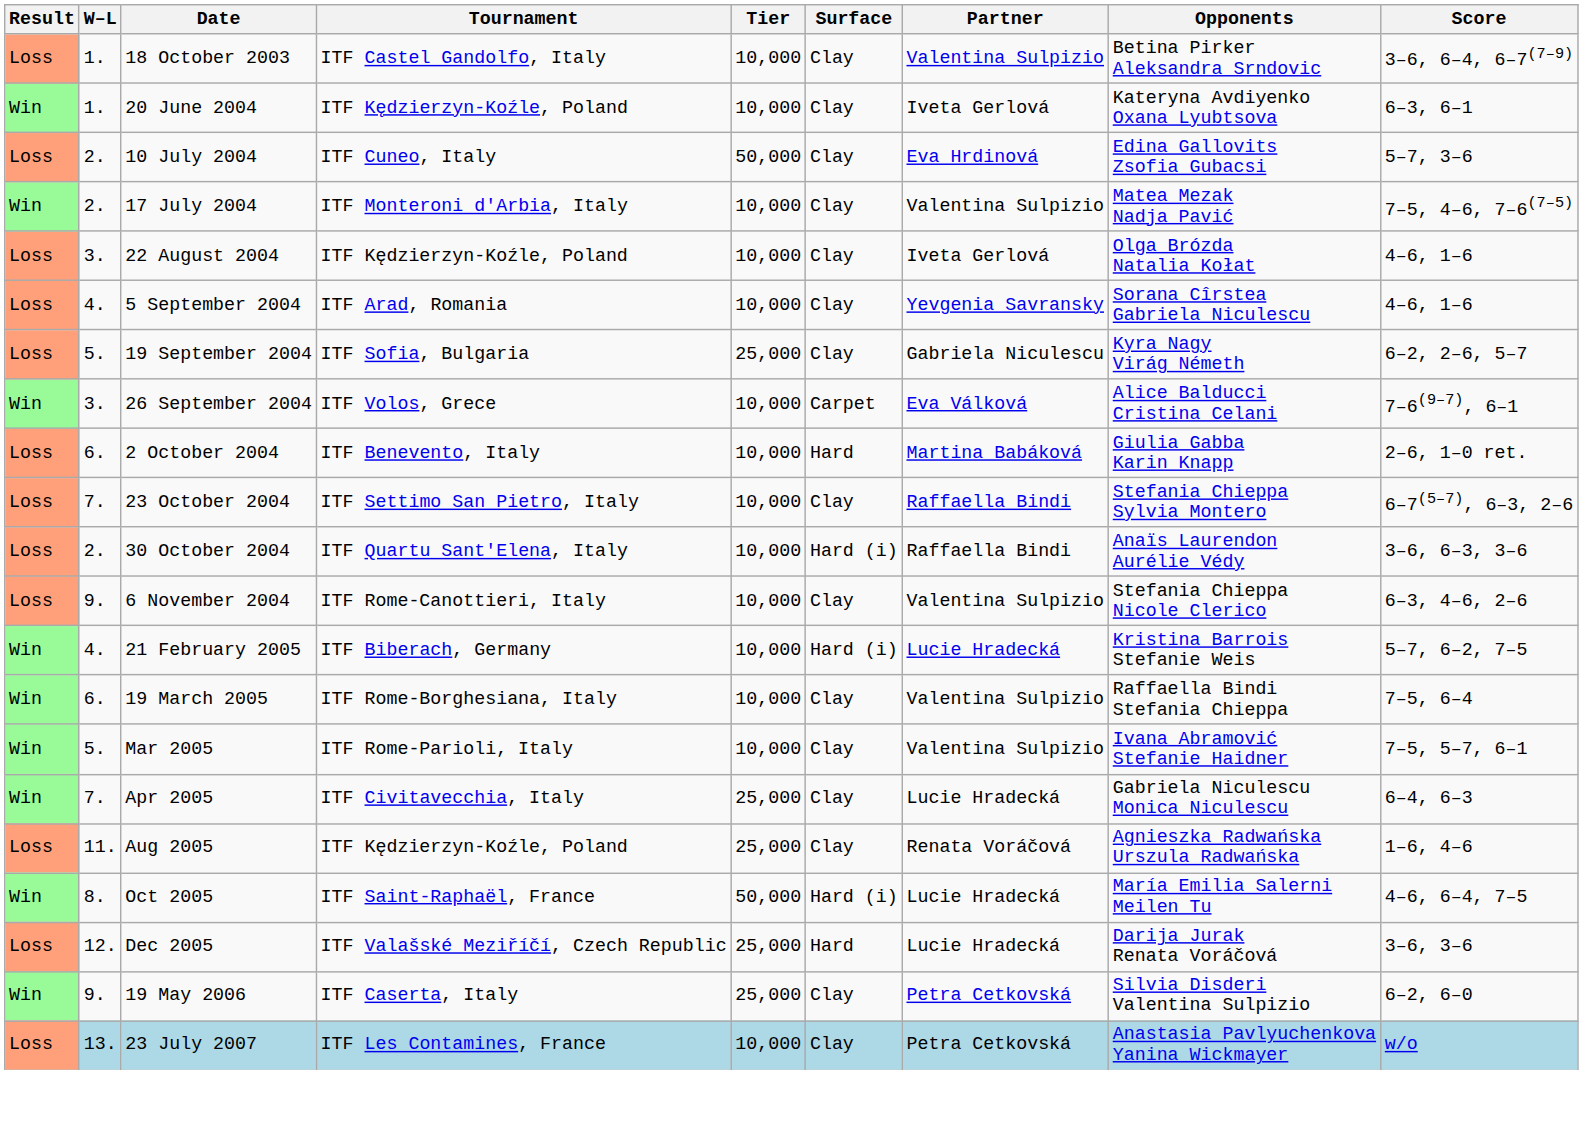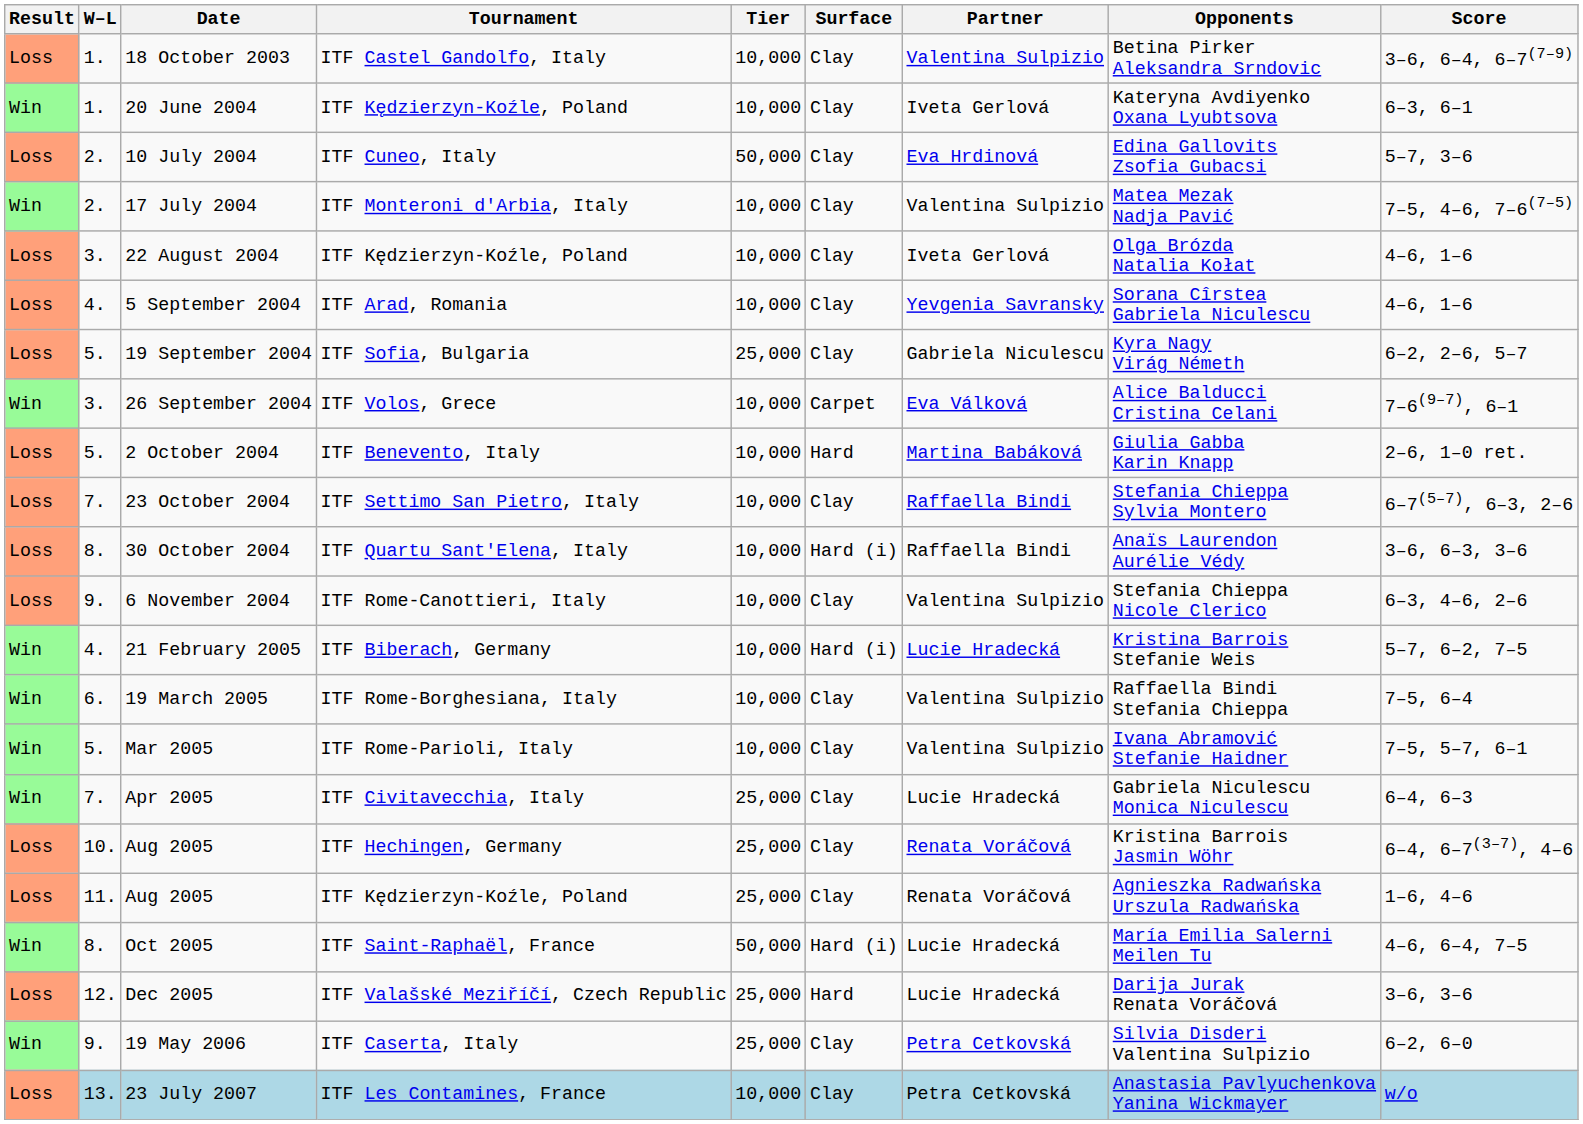 <table class="wikitable sortable" style="font-size:97%">
 <tr>
 <th>Result</th>
 <th>W–L</th>
 <th>Date</th>
 <th>Tournament</th>
 <th>Tier</th>
 <th>Surface</th>
 <th>Partner</th>
 <th>Opponents</th>
 <th>Score</th>
 </tr>
 <tr>
 <td style="background:#ffa07a;">Loss</td>
 <td>1.</td>
 <td>18 October 2003</td>
 <td>ITF <a href='#'>Castel Gandolfo</a>, Italy</td>
 <td>10,000</td>
 <td>Clay</td>
 <td> <a href='#'>Valentina Sulpizio</a></td>
 <td> Betina Pirker <br>  <a href='#'>Aleksandra Srndovic</a></td>
 <td>3–6, 6–4, 6–7<sup>(7–9)</sup></td>
 </tr>
 <tr>
 <td style="background:#98fb98;">Win</td>
 <td>1.</td>
 <td>20 June 2004</td>
 <td>ITF <a href='#'>Kędzierzyn-Koźle</a>, Poland</td>
 <td>10,000</td>
 <td>Clay</td>
 <td> Iveta Gerlová</td>
 <td> Kateryna Avdiyenko <br>  <a href='#'>Oxana Lyubtsova</a></td>
 <td>6–3, 6–1</td>
 </tr>
 <tr>
 <td style="background:#ffa07a;">Loss</td>
 <td>2.</td>
 <td>10 July 2004</td>
 <td>ITF <a href='#'>Cuneo</a>, Italy</td>
 <td>50,000</td>
 <td>Clay</td>
 <td> <a href='#'>Eva Hrdinová</a></td>
 <td> <a href='#'>Edina Gallovits</a> <br>  <a href='#'>Zsofia Gubacsi</a></td>
 <td>5–7, 3–6</td>
 </tr>
 <tr>
 <td style="background:#98fb98;">Win</td>
 <td>2.</td>
 <td>17 July 2004</td>
 <td>ITF <a href='#'>Monteroni d'Arbia</a>, Italy</td>
 <td>10,000</td>
 <td>Clay</td>
 <td> Valentina Sulpizio</td>
 <td> <a href='#'>Matea Mezak</a> <br>  <a href='#'>Nadja Pavić</a></td>
 <td>7–5, 4–6, 7–6<sup>(7–5)</sup></td>
 </tr>
 <tr>
 <td style="background:#ffa07a;">Loss</td>
 <td>3.</td>
 <td>22 August 2004</td>
 <td>ITF Kędzierzyn-Koźle, Poland</td>
 <td>10,000</td>
 <td>Clay</td>
 <td> Iveta Gerlová</td>
 <td> <a href='#'>Olga Brózda</a> <br>  <a href='#'>Natalia Kołat</a></td>
 <td>4–6, 1–6</td>
 </tr>
 <tr>
 <td style="background:#ffa07a;">Loss</td>
 <td>4.</td>
 <td>5 September 2004</td>
 <td>ITF <a href='#'>Arad</a>, Romania</td>
 <td>10,000</td>
 <td>Clay</td>
 <td> <a href='#'>Yevgenia Savransky</a></td>
 <td> <a href='#'>Sorana Cîrstea</a> <br>  <a href='#'>Gabriela Niculescu</a></td>
 <td>4–6, 1–6</td>
 </tr>
 <tr>
 <td style="background:#ffa07a;">Loss</td>
 <td>5.</td>
 <td>19 September 2004</td>
 <td>ITF <a href='#'>Sofia</a>, Bulgaria</td>
 <td>25,000</td>
 <td>Clay</td>
 <td> Gabriela Niculescu</td>
 <td> <a href='#'>Kyra Nagy</a> <br>  <a href='#'>Virág Németh</a></td>
 <td>6–2, 2–6, 5–7</td>
 </tr>
 <tr>
 <td style="background:#98fb98;">Win</td>
 <td>3.</td>
 <td>26 September 2004</td>
 <td>ITF <a href='#'>Volos</a>, Grece</td>
 <td>10,000</td>
 <td>Carpet</td>
 <td> <a href='#'>Eva Válková</a></td>
 <td> <a href='#'>Alice Balducci</a> <br>  <a href='#'>Cristina Celani</a></td>
 <td>7–6<sup>(9–7)</sup>, 6–1</td>
 </tr>
 <tr>
 <td style="background:#ffa07a;">Loss</td>
-<td>6.</td>
+<td>5.</td>
 <td>2 October 2004</td>
 <td>ITF <a href='#'>Benevento</a>, Italy</td>
 <td>10,000</td>
 <td>Hard</td>
 <td> <a href='#'>Martina Babáková</a></td>
 <td> <a href='#'>Giulia Gabba</a> <br>  <a href='#'>Karin Knapp</a></td>
 <td>2–6, 1–0 ret.</td>
 </tr>
 <tr>
 <td style="background:#ffa07a;">Loss</td>
 <td>7.</td>
 <td>23 October 2004</td>
 <td>ITF <a href='#'>Settimo San Pietro</a>, Italy</td>
 <td>10,000</td>
 <td>Clay</td>
 <td> <a href='#'>Raffaella Bindi</a></td>
 <td> <a href='#'>Stefania Chieppa</a> <br>  <a href='#'>Sylvia Montero</a></td>
 <td>6–7<sup>(5–7)</sup>, 6–3, 2–6</td>
 </tr>
 <tr>
 <td style="background:#ffa07a;">Loss</td>
-<td>2.</td>
+<td>8.</td>
 <td>30 October 2004</td>
 <td>ITF <a href='#'>Quartu Sant'Elena</a>, Italy</td>
 <td>10,000</td>
 <td>Hard (i)</td>
 <td> Raffaella Bindi</td>
 <td> <a href='#'>Anaïs Laurendon</a> <br>  <a href='#'>Aurélie Védy</a></td>
 <td>3–6, 6–3, 3–6</td>
 </tr>
 <tr>
 <td style="background:#ffa07a;">Loss</td>
 <td>9.</td>
 <td>6 November 2004</td>
 <td>ITF Rome-Canottieri, Italy</td>
 <td>10,000</td>
 <td>Clay</td>
 <td> Valentina Sulpizio</td>
 <td> Stefania Chieppa <br>  <a href='#'>Nicole Clerico</a></td>
 <td>6–3, 4–6, 2–6</td>
 </tr>
 <tr>
 <td style="background:#98fb98;">Win</td>
 <td>4.</td>
 <td>21 February 2005</td>
 <td>ITF <a href='#'>Biberach</a>, Germany</td>
 <td>10,000</td>
 <td>Hard (i)</td>
 <td> <a href='#'>Lucie Hradecká</a></td>
 <td> <a href='#'>Kristina Barrois</a> <br>  Stefanie Weis</td>
 <td>5–7, 6–2, 7–5</td>
 </tr>
 <tr>
 <td style="background:#98fb98;">Win</td>
 <td>6.</td>
 <td>19 March 2005</td>
 <td>ITF Rome-Borghesiana, Italy</td>
 <td>10,000</td>
 <td>Clay</td>
 <td> Valentina Sulpizio</td>
 <td> Raffaella Bindi <br>  Stefania Chieppa</td>
 <td>7–5, 6–4</td>
 </tr>
 <tr>
 <td style="background:#98fb98;">Win</td>
 <td>5.</td>
 <td>Mar 2005</td>
 <td>ITF Rome-Parioli, Italy</td>
 <td>10,000</td>
 <td>Clay</td>
 <td> Valentina Sulpizio</td>
 <td> <a href='#'>Ivana Abramović</a> <br>  <a href='#'>Stefanie Haidner</a></td>
 <td>7–5, 5–7, 6–1</td>
 </tr>
 <tr>
 <td style="background:#98fb98;">Win</td>
 <td>7.</td>
 <td>Apr 2005</td>
 <td>ITF <a href='#'>Civitavecchia</a>, Italy</td>
 <td>25,000</td>
 <td>Clay</td>
 <td> Lucie Hradecká</td>
 <td> Gabriela Niculescu <br>  <a href='#'>Monica Niculescu</a></td>
 <td>6–4, 6–3</td>
 </tr>
 <tr>
 <td style="background:#ffa07a;">Loss</td>
+<td>10.</td>
+<td>Aug 2005</td>
+<td>ITF <a href='#'>Hechingen</a>, Germany</td>
+<td>25,000</td>
+<td>Clay</td>
+<td> <a href='#'>Renata Voráčová</a></td>
+<td> Kristina Barrois <br>  <a href='#'>Jasmin Wöhr</a></td>
+<td>6–4, 6–7<sup>(3–7)</sup>, 4–6</td>
+</tr>
+<tr>
+<td style="background:#ffa07a;">Loss</td>
 <td>11.</td>
 <td>Aug 2005</td>
 <td>ITF Kędzierzyn-Koźle, Poland</td>
 <td>25,000</td>
 <td>Clay</td>
 <td> Renata Voráčová</td>
 <td> <a href='#'>Agnieszka Radwańska</a> <br>  <a href='#'>Urszula Radwańska</a></td>
 <td>1–6, 4–6</td>
 </tr>
 <tr>
 <td style="background:#98fb98;">Win</td>
 <td>8.</td>
 <td>Oct 2005</td>
 <td>ITF <a href='#'>Saint-Raphaël</a>, France</td>
 <td>50,000</td>
 <td>Hard (i)</td>
 <td> Lucie Hradecká</td>
 <td> <a href='#'>María Emilia Salerni</a> <br>  <a href='#'>Meilen Tu</a></td>
 <td>4–6, 6–4, 7–5</td>
 </tr>
 <tr>
 <td style="background:#ffa07a;">Loss</td>
 <td>12.</td>
 <td>Dec 2005</td>
 <td>ITF <a href='#'>Valašské Meziříčí</a>, Czech Republic</td>
 <td>25,000</td>
 <td>Hard</td>
 <td> Lucie Hradecká</td>
 <td> <a href='#'>Darija Jurak</a> <br>  Renata Voráčová</td>
 <td>3–6, 3–6</td>
 </tr>
 <tr>
 <td style="background:#98fb98;">Win</td>
 <td>9.</td>
 <td>19 May 2006</td>
 <td>ITF <a href='#'>Caserta</a>, Italy</td>
 <td>25,000</td>
 <td>Clay</td>
 <td> <a href='#'>Petra Cetkovská</a></td>
 <td> <a href='#'>Silvia Disderi</a> <br>  Valentina Sulpizio</td>
 <td>6–2, 6–0</td>
 </tr>
 <tr bgcolor=lightblue>
 <td style="background:#ffa07a;">Loss</td>
 <td>13.</td>
 <td>23 July 2007</td>
 <td>ITF <a href='#'>Les Contamines</a>, France</td>
 <td>10,000</td>
 <td>Clay</td>
 <td> Petra Cetkovská</td>
 <td> <a href='#'>Anastasia Pavlyuchenkova</a> <br>  <a href='#'>Yanina Wickmayer</a></td>
 <td><a href='#'>w/o</a></td>
 </tr>
 </table>
